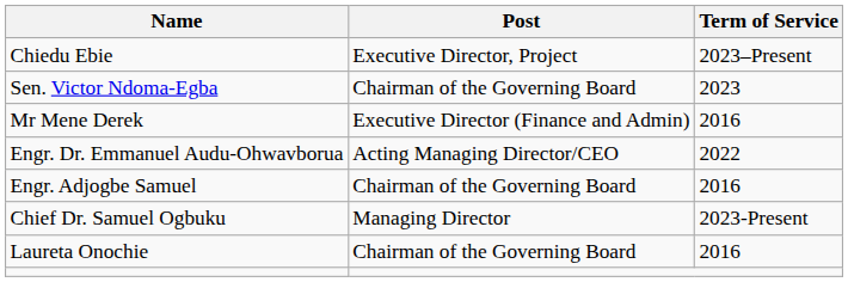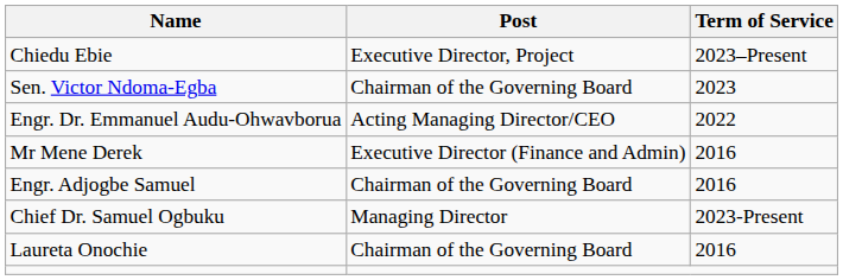 <table class="wikitable">
 <tr>
 <th>Name</th>
 <th>Post</th>
 <th>Term of Service</th>
 </tr>
 <tr>
 <td>Chiedu Ebie</td>
 <td>Executive Director, Project</td>
 <td>2023–Present</td>
 </tr>
 <tr>
 <td>Sen. <a href='#'>Victor Ndoma-Egba</a></td>
 <td>Chairman of the Governing Board</td>
 <td>2023</td>
 </tr>
 <tr>
+<td>Engr. Dr. Emmanuel Audu-Ohwavborua</td>
+<td>Acting Managing Director/CEO</td>
+<td>2022</td>
+</tr>
+<tr>
 <td>Mr Mene Derek</td>
 <td>Executive Director (Finance and Admin)</td>
 <td>2016</td>
-</tr>
-<tr>
-<td>Engr. Dr. Emmanuel Audu-Ohwavborua</td>
-<td>Acting Managing Director/CEO</td>
-<td>2022</td>
 </tr>
 <tr>
 <td>Engr. Adjogbe Samuel</td>
 <td>Chairman of the Governing Board</td>
 <td>2016</td>
 </tr>
 <tr>
 <td>Chief Dr. Samuel Ogbuku</td>
 <td>Managing Director</td>
 <td>2023-Present</td>
 </tr>
 <tr>
 <td>Laureta Onochie</td>
 <td>Chairman of the Governing Board</td>
 <td>2016</td>
 </tr>
 <tr>
 <td></td>
 </tr>
 </table>
